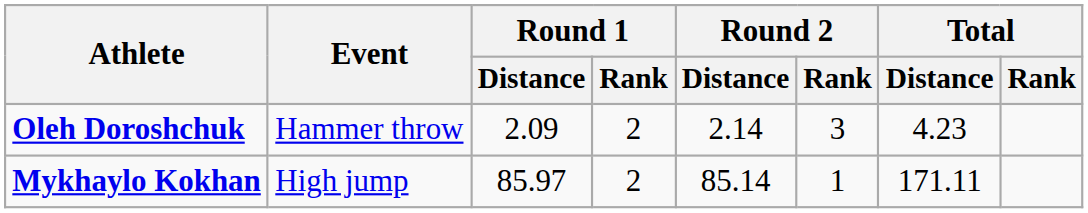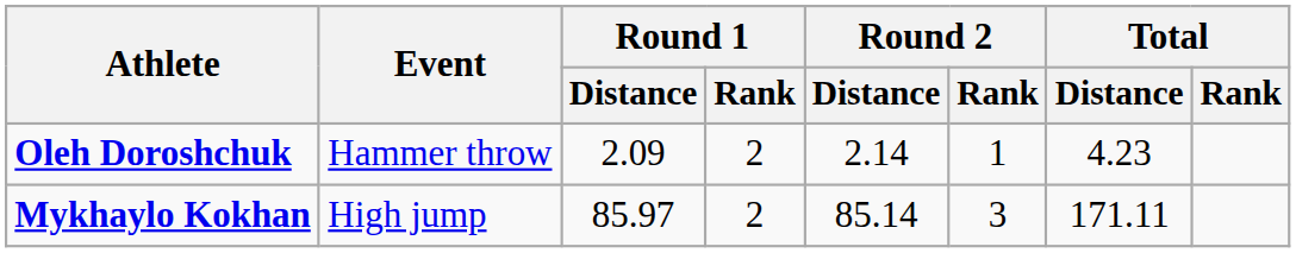 <table class=wikitable style="font-size:90%">
 <tr>
 <th rowspan=2>Athlete</th>
 <th rowspan=2>Event</th>
 <th colspan=2>Round 1</th>
 <th colspan=2>Round 2</th>
 <th colspan=2>Total</th>
 </tr>
 <tr style="font-size:95%">
 <th>Distance</th>
 <th>Rank</th>
 <th>Distance</th>
 <th>Rank</th>
 <th>Distance</th>
 <th>Rank</th>
 </tr>
 <tr align=center>
 <td align=left><strong><a href='#'>Oleh Doroshchuk</a></strong></td>
 <td align=left><a href='#'>Hammer throw</a></td>
 <td>2.09</td>
 <td>2</td>
 <td>2.14</td>
-<td>3</td>
+<td>1</td>
 <td>4.23</td>
 <td></td>
 </tr>
 <tr align=center>
 <td align=left><strong><a href='#'>Mykhaylo Kokhan</a></strong></td>
 <td align=left><a href='#'>High jump</a></td>
 <td>85.97</td>
 <td>2</td>
 <td>85.14</td>
-<td>1</td>
+<td>3</td>
 <td>171.11</td>
 <td></td>
 </tr>
 </table>
